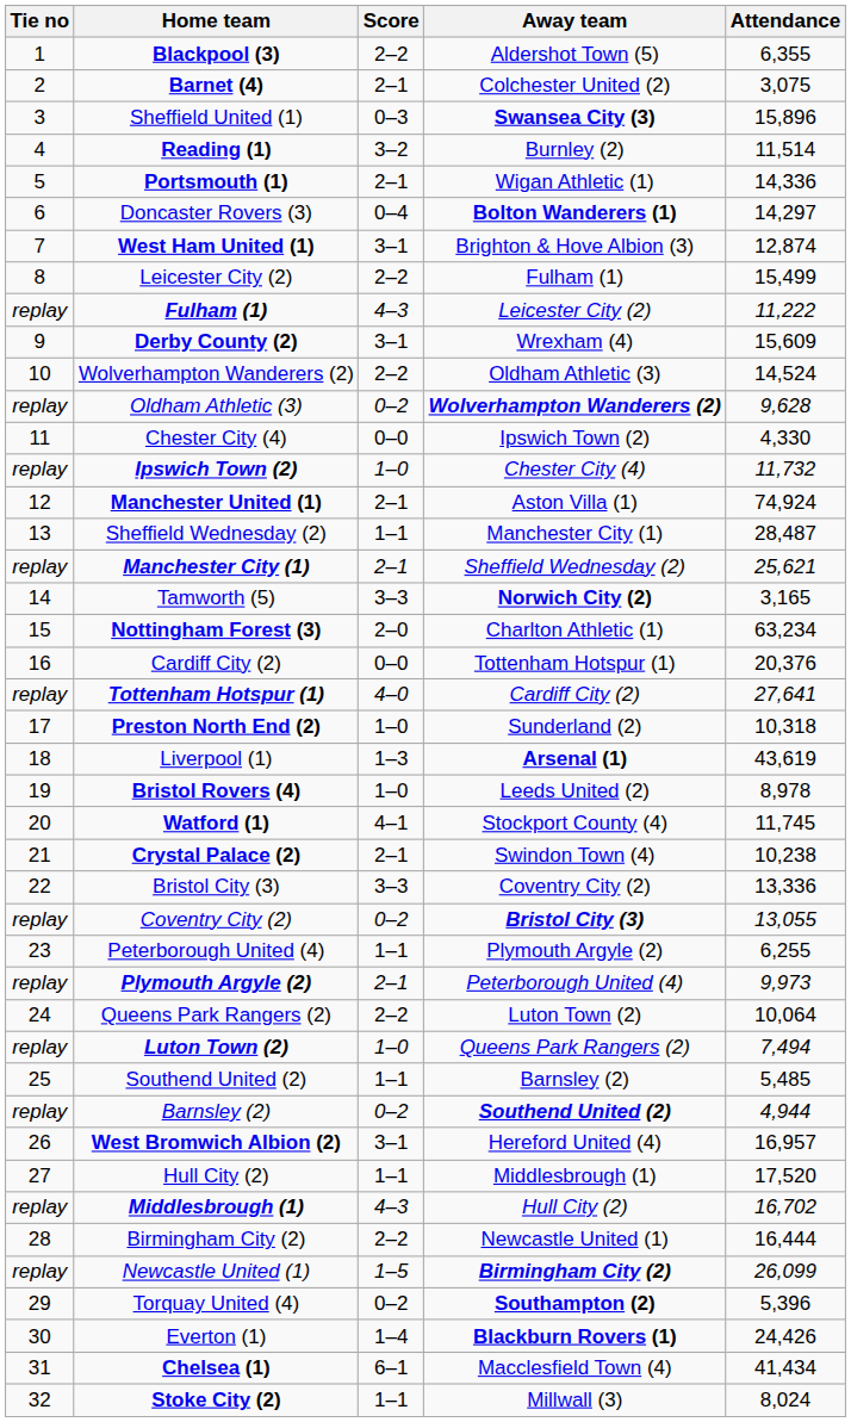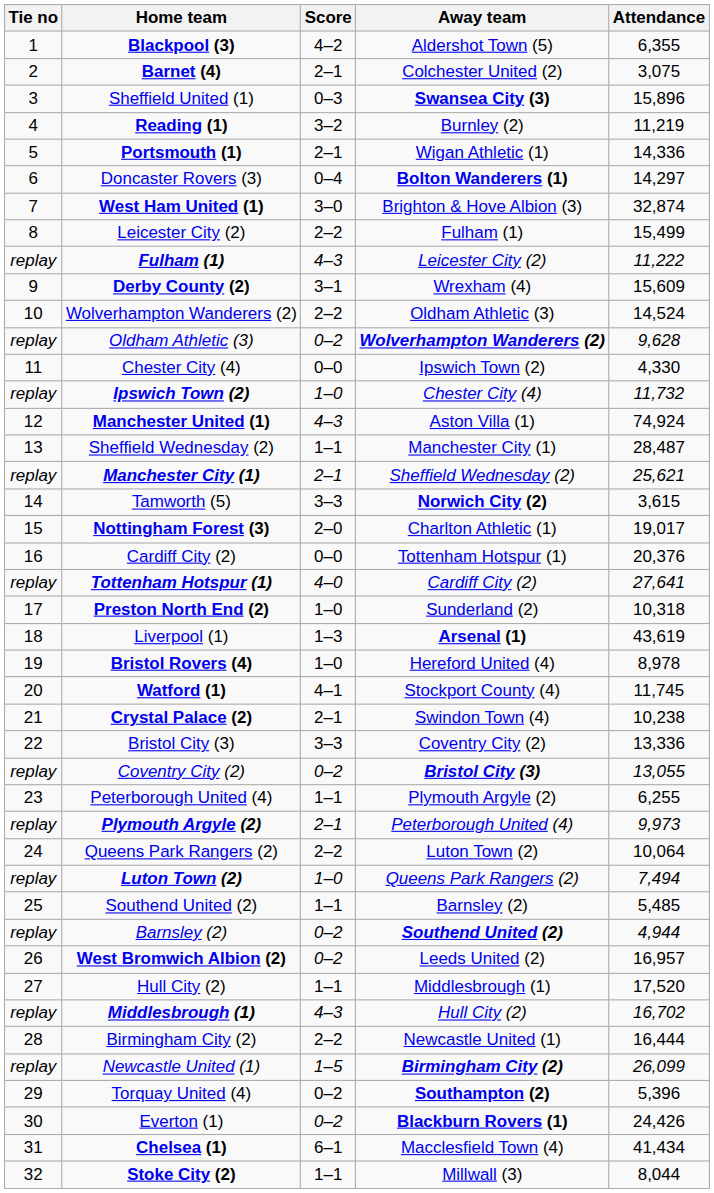 <table class="wikitable" style="text-align: center">
 <tr>
 <th>Tie no</th>
 <th>Home team</th>
 <th>Score</th>
 <th>Away team</th>
 <th>Attendance</th>
 </tr>
 <tr>
 <td>1</td>
 <td><strong><a href='#'>Blackpool</a> (3)</strong></td>
-<td>2–2</td>
+<td>4–2</td>
 <td><a href='#'>Aldershot Town</a> (5)</td>
 <td>6,355</td>
 </tr>
 <tr>
 <td>2</td>
 <td><strong><a href='#'>Barnet</a> (4)</strong></td>
 <td>2–1</td>
 <td><a href='#'>Colchester United</a> (2)</td>
 <td>3,075</td>
 </tr>
 <tr>
 <td>3</td>
 <td><a href='#'>Sheffield United</a> (1)</td>
 <td>0–3</td>
 <td><strong><a href='#'>Swansea City</a> (3)</strong></td>
 <td>15,896</td>
 </tr>
 <tr>
 <td>4</td>
 <td><strong><a href='#'>Reading</a> (1)</strong></td>
 <td>3–2</td>
 <td><a href='#'>Burnley</a> (2)</td>
-<td>11,514</td>
+<td>11,219</td>
 </tr>
 <tr>
 <td>5</td>
 <td><strong><a href='#'>Portsmouth</a> (1)</strong></td>
 <td>2–1</td>
 <td><a href='#'>Wigan Athletic</a> (1)</td>
 <td>14,336</td>
 </tr>
 <tr>
 <td>6</td>
 <td><a href='#'>Doncaster Rovers</a> (3)</td>
 <td>0–4</td>
 <td><strong><a href='#'>Bolton Wanderers</a> (1)</strong></td>
 <td>14,297</td>
 </tr>
 <tr>
 <td>7</td>
 <td><strong><a href='#'>West Ham United</a> (1)</strong></td>
-<td>3–1</td>
+<td>3–0</td>
 <td><a href='#'>Brighton & Hove Albion</a> (3)</td>
-<td>12,874</td>
+<td>32,874</td>
 </tr>
 <tr>
 <td>8</td>
 <td><a href='#'>Leicester City</a> (2)</td>
 <td>2–2</td>
 <td><a href='#'>Fulham</a> (1)</td>
 <td>15,499</td>
 </tr>
 <tr>
 <td><em>replay</em></td>
 <td><strong><em><a href='#'>Fulham</a> (1)</em></strong></td>
 <td><em>4–3</em></td>
 <td><em><a href='#'>Leicester City</a> (2)</em></td>
 <td><em>11,222</em></td>
 </tr>
 <tr>
 <td>9</td>
 <td><strong><a href='#'>Derby County</a> (2)</strong></td>
 <td>3–1</td>
 <td><a href='#'>Wrexham</a> (4)</td>
 <td>15,609</td>
 </tr>
 <tr>
 <td>10</td>
 <td><a href='#'>Wolverhampton Wanderers</a> (2)</td>
 <td>2–2</td>
 <td><a href='#'>Oldham Athletic</a> (3)</td>
 <td>14,524</td>
 </tr>
 <tr>
 <td><em>replay</em></td>
 <td><em><a href='#'>Oldham Athletic</a> (3)</em></td>
 <td><em>0–2</em></td>
 <td><strong><em><a href='#'>Wolverhampton Wanderers</a> (2)</em></strong></td>
 <td><em>9,628</em></td>
 </tr>
 <tr>
 <td>11</td>
 <td><a href='#'>Chester City</a> (4)</td>
 <td>0–0</td>
 <td><a href='#'>Ipswich Town</a> (2)</td>
 <td>4,330</td>
 </tr>
 <tr>
 <td><em>replay</em></td>
 <td><strong><em><a href='#'>Ipswich Town</a> (2)</em></strong></td>
 <td><em>1–0</em></td>
 <td><em><a href='#'>Chester City</a> (4)</em></td>
 <td><em>11,732</em></td>
 </tr>
 <tr>
 <td>12</td>
 <td><strong><a href='#'>Manchester United</a> (1)</strong></td>
-<td>2–1</td>
+<td><em>4–3</em></td>
 <td><a href='#'>Aston Villa</a> (1)</td>
 <td>74,924</td>
 </tr>
 <tr>
 <td>13</td>
 <td><a href='#'>Sheffield Wednesday</a> (2)</td>
 <td>1–1</td>
 <td><a href='#'>Manchester City</a> (1)</td>
 <td>28,487</td>
 </tr>
 <tr>
 <td><em>replay</em></td>
 <td><strong><em><a href='#'>Manchester City</a> (1)</em></strong></td>
 <td><em>2–1</em></td>
 <td><em><a href='#'>Sheffield Wednesday</a> (2)</em></td>
 <td><em>25,621</em></td>
 </tr>
 <tr>
 <td>14</td>
 <td><a href='#'>Tamworth</a> (5)</td>
 <td>3–3</td>
 <td><strong><a href='#'>Norwich City</a> (2)</strong></td>
-<td>3,165</td>
+<td>3,615</td>
 </tr>
 <tr>
 <td>15</td>
 <td><strong><a href='#'>Nottingham Forest</a> (3)</strong></td>
 <td>2–0</td>
 <td><a href='#'>Charlton Athletic</a> (1)</td>
-<td>63,234</td>
+<td>19,017</td>
 </tr>
 <tr>
 <td>16</td>
 <td><a href='#'>Cardiff City</a> (2)</td>
 <td>0–0</td>
 <td><a href='#'>Tottenham Hotspur</a> (1)</td>
 <td>20,376</td>
 </tr>
 <tr>
 <td><em>replay</em></td>
 <td><strong><em><a href='#'>Tottenham Hotspur</a> (1)</em></strong></td>
 <td><em>4–0</em></td>
 <td><em><a href='#'>Cardiff City</a> (2)</em></td>
 <td><em>27,641</em></td>
 </tr>
 <tr>
 <td>17</td>
 <td><strong><a href='#'>Preston North End</a> (2)</strong></td>
 <td>1–0</td>
 <td><a href='#'>Sunderland</a> (2)</td>
 <td>10,318</td>
 </tr>
 <tr>
 <td>18</td>
 <td><a href='#'>Liverpool</a> (1)</td>
 <td>1–3</td>
 <td><strong><a href='#'>Arsenal</a> (1)</strong></td>
 <td>43,619</td>
 </tr>
 <tr>
 <td>19</td>
 <td><strong><a href='#'>Bristol Rovers</a> (4)</strong></td>
 <td>1–0</td>
-<td><a href='#'>Leeds United</a> (2)</td>
+<td><a href='#'>Hereford United</a> (4)</td>
 <td>8,978</td>
 </tr>
 <tr>
 <td>20</td>
 <td><strong><a href='#'>Watford</a> (1)</strong></td>
 <td>4–1</td>
 <td><a href='#'>Stockport County</a> (4)</td>
 <td>11,745</td>
 </tr>
 <tr>
 <td>21</td>
 <td><strong><a href='#'>Crystal Palace</a> (2)</strong></td>
 <td>2–1</td>
 <td><a href='#'>Swindon Town</a> (4)</td>
 <td>10,238</td>
 </tr>
 <tr>
 <td>22</td>
 <td><a href='#'>Bristol City</a> (3)</td>
 <td>3–3</td>
 <td><a href='#'>Coventry City</a> (2)</td>
 <td>13,336</td>
 </tr>
 <tr>
 <td><em>replay</em></td>
 <td><em><a href='#'>Coventry City</a> (2)</em></td>
 <td><em>0–2</em></td>
 <td><strong><em><a href='#'>Bristol City</a> (3)</em></strong></td>
 <td><em>13,055</em></td>
 </tr>
 <tr>
 <td>23</td>
 <td><a href='#'>Peterborough United</a> (4)</td>
 <td>1–1</td>
 <td><a href='#'>Plymouth Argyle</a> (2)</td>
 <td>6,255</td>
 </tr>
 <tr>
 <td><em>replay</em></td>
 <td><strong><em><a href='#'>Plymouth Argyle</a> (2)</em></strong></td>
 <td><em>2–1</em></td>
 <td><em><a href='#'>Peterborough United</a> (4)</em></td>
 <td><em>9,973</em></td>
 </tr>
 <tr>
 <td>24</td>
 <td><a href='#'>Queens Park Rangers</a> (2)</td>
 <td>2–2</td>
 <td><a href='#'>Luton Town</a> (2)</td>
 <td>10,064</td>
 </tr>
 <tr>
 <td><em>replay</em></td>
 <td><strong><em><a href='#'>Luton Town</a> (2)</em></strong></td>
 <td><em>1–0</em></td>
 <td><em><a href='#'>Queens Park Rangers</a> (2)</em></td>
 <td><em>7,494</em></td>
 </tr>
 <tr>
 <td>25</td>
 <td><a href='#'>Southend United</a> (2)</td>
 <td>1–1</td>
 <td><a href='#'>Barnsley</a> (2)</td>
 <td>5,485</td>
 </tr>
 <tr>
 <td><em>replay</em></td>
 <td><em><a href='#'>Barnsley</a> (2)</em></td>
 <td><em>0–2</em></td>
 <td><strong><em><a href='#'>Southend United</a> (2)</em></strong></td>
 <td><em>4,944</em></td>
 </tr>
 <tr>
 <td>26</td>
 <td><strong><a href='#'>West Bromwich Albion</a> (2)</strong></td>
-<td>3–1</td>
-<td><a href='#'>Hereford United</a> (4)</td>
+<td><em>0–2</em></td>
+<td><a href='#'>Leeds United</a> (2)</td>
 <td>16,957</td>
 </tr>
 <tr>
 <td>27</td>
 <td><a href='#'>Hull City</a> (2)</td>
 <td>1–1</td>
 <td><a href='#'>Middlesbrough</a> (1)</td>
 <td>17,520</td>
 </tr>
 <tr>
 <td><em>replay</em></td>
 <td><strong><em><a href='#'>Middlesbrough</a> (1)</em></strong></td>
 <td><em>4–3</em></td>
 <td><em><a href='#'>Hull City</a> (2)</em></td>
 <td><em>16,702</em></td>
 </tr>
 <tr>
 <td>28</td>
 <td><a href='#'>Birmingham City</a> (2)</td>
 <td>2–2</td>
 <td><a href='#'>Newcastle United</a> (1)</td>
 <td>16,444</td>
 </tr>
 <tr>
 <td><em>replay</em></td>
 <td><em><a href='#'>Newcastle United</a> (1)</em></td>
 <td><em>1–5</em></td>
 <td><strong><em><a href='#'>Birmingham City</a> (2)</em></strong></td>
 <td><em>26,099</em></td>
 </tr>
 <tr>
 <td>29</td>
 <td><a href='#'>Torquay United</a> (4)</td>
 <td>0–2</td>
 <td><strong><a href='#'>Southampton</a> (2)</strong></td>
 <td>5,396</td>
 </tr>
 <tr>
 <td>30</td>
 <td><a href='#'>Everton</a> (1)</td>
-<td>1–4</td>
+<td><em>0–2</em></td>
 <td><strong><a href='#'>Blackburn Rovers</a> (1)</strong></td>
 <td>24,426</td>
 </tr>
 <tr>
 <td>31</td>
 <td><strong><a href='#'>Chelsea</a> (1)</strong></td>
 <td>6–1</td>
 <td><a href='#'>Macclesfield Town</a> (4)</td>
 <td>41,434</td>
 </tr>
 <tr>
 <td>32</td>
 <td><strong><a href='#'>Stoke City</a> (2)</strong></td>
 <td>1–1</td>
 <td><a href='#'>Millwall</a> (3)</td>
-<td>8,024</td>
+<td>8,044</td>
 </tr>
 </table>
